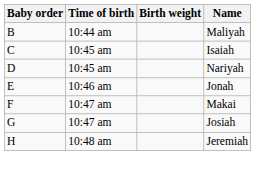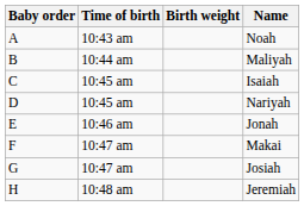 <table class="wikitable">
 <tr>
 <th>Baby order</th>
 <th>Time of birth</th>
 <th>Birth weight</th>
 <th>Name</th>
+</tr>
+<tr>
+<td>A</td>
+<td>10:43 am</td>
+<td></td>
+<td>Noah</td>
 </tr>
 <tr>
 <td>B</td>
 <td>10:44 am</td>
 <td></td>
 <td>Maliyah</td>
 </tr>
 <tr>
 <td>C</td>
 <td>10:45 am</td>
 <td></td>
 <td>Isaiah</td>
 </tr>
 <tr>
 <td>D</td>
 <td>10:45 am</td>
 <td></td>
 <td>Nariyah</td>
 </tr>
 <tr>
 <td>E</td>
 <td>10:46 am</td>
 <td></td>
 <td>Jonah</td>
 </tr>
 <tr>
 <td>F</td>
 <td>10:47 am</td>
 <td></td>
 <td>Makai</td>
 </tr>
 <tr>
 <td>G</td>
 <td>10:47 am</td>
 <td></td>
 <td>Josiah</td>
 </tr>
 <tr>
 <td>H</td>
 <td>10:48 am</td>
 <td></td>
 <td>Jeremiah</td>
 </tr>
 </table>
